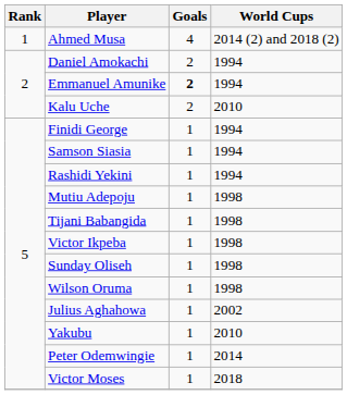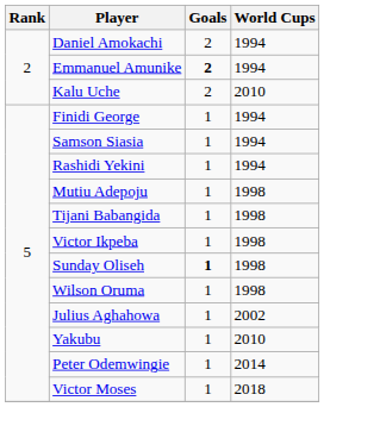 <table class="wikitable" style="text-align: left;">
 <tr>
 <th>Rank</th>
 <th>Player</th>
 <th>Goals</th>
 <th>World Cups</th>
-</tr>
-<tr>
-<td align=center>1</td>
-<td><a href='#'>Ahmed Musa</a></td>
-<td align="center">4</td>
-<td>2014 (2) and 2018 (2)</td>
 </tr>
 <tr>
 <td rowspan=3 align=center>2</td>
 <td><a href='#'>Daniel Amokachi</a></td>
 <td align=center>2</td>
 <td>1994</td>
 </tr>
 <tr>
 <td><a href='#'>Emmanuel Amunike</a></td>
 <td align=center><strong>2</strong></td>
 <td>1994</td>
 </tr>
 <tr>
 <td><a href='#'>Kalu Uche</a></td>
 <td align=center>2</td>
 <td>2010</td>
 </tr>
 <tr>
 <td rowspan=12 align=center>5</td>
 <td><a href='#'>Finidi George</a></td>
 <td align=center>1</td>
 <td>1994</td>
 </tr>
 <tr>
 <td><a href='#'>Samson Siasia</a></td>
 <td align=center>1</td>
 <td>1994</td>
 </tr>
 <tr>
 <td><a href='#'>Rashidi Yekini</a></td>
 <td align=center>1</td>
 <td>1994</td>
 </tr>
 <tr>
 <td><a href='#'>Mutiu Adepoju</a></td>
 <td align=center>1</td>
 <td>1998</td>
 </tr>
 <tr>
 <td><a href='#'>Tijani Babangida</a></td>
 <td align=center>1</td>
 <td>1998</td>
 </tr>
 <tr>
 <td><a href='#'>Victor Ikpeba</a></td>
 <td align=center>1</td>
 <td>1998</td>
 </tr>
 <tr>
 <td><a href='#'>Sunday Oliseh</a></td>
-<td align=center>1</td>
+<td align=center><strong>1</strong></td>
 <td>1998</td>
 </tr>
 <tr>
 <td><a href='#'>Wilson Oruma</a></td>
 <td align=center>1</td>
 <td>1998</td>
 </tr>
 <tr>
 <td><a href='#'>Julius Aghahowa</a></td>
 <td align=center>1</td>
 <td>2002</td>
 </tr>
 <tr>
 <td><a href='#'>Yakubu</a></td>
 <td align=center>1</td>
 <td>2010</td>
 </tr>
 <tr>
 <td><a href='#'>Peter Odemwingie</a></td>
 <td align=center>1</td>
 <td>2014</td>
 </tr>
 <tr>
 <td><a href='#'>Victor Moses</a></td>
 <td align=center>1</td>
 <td>2018</td>
 </tr>
 <tr>
 </tr>
 </table>
